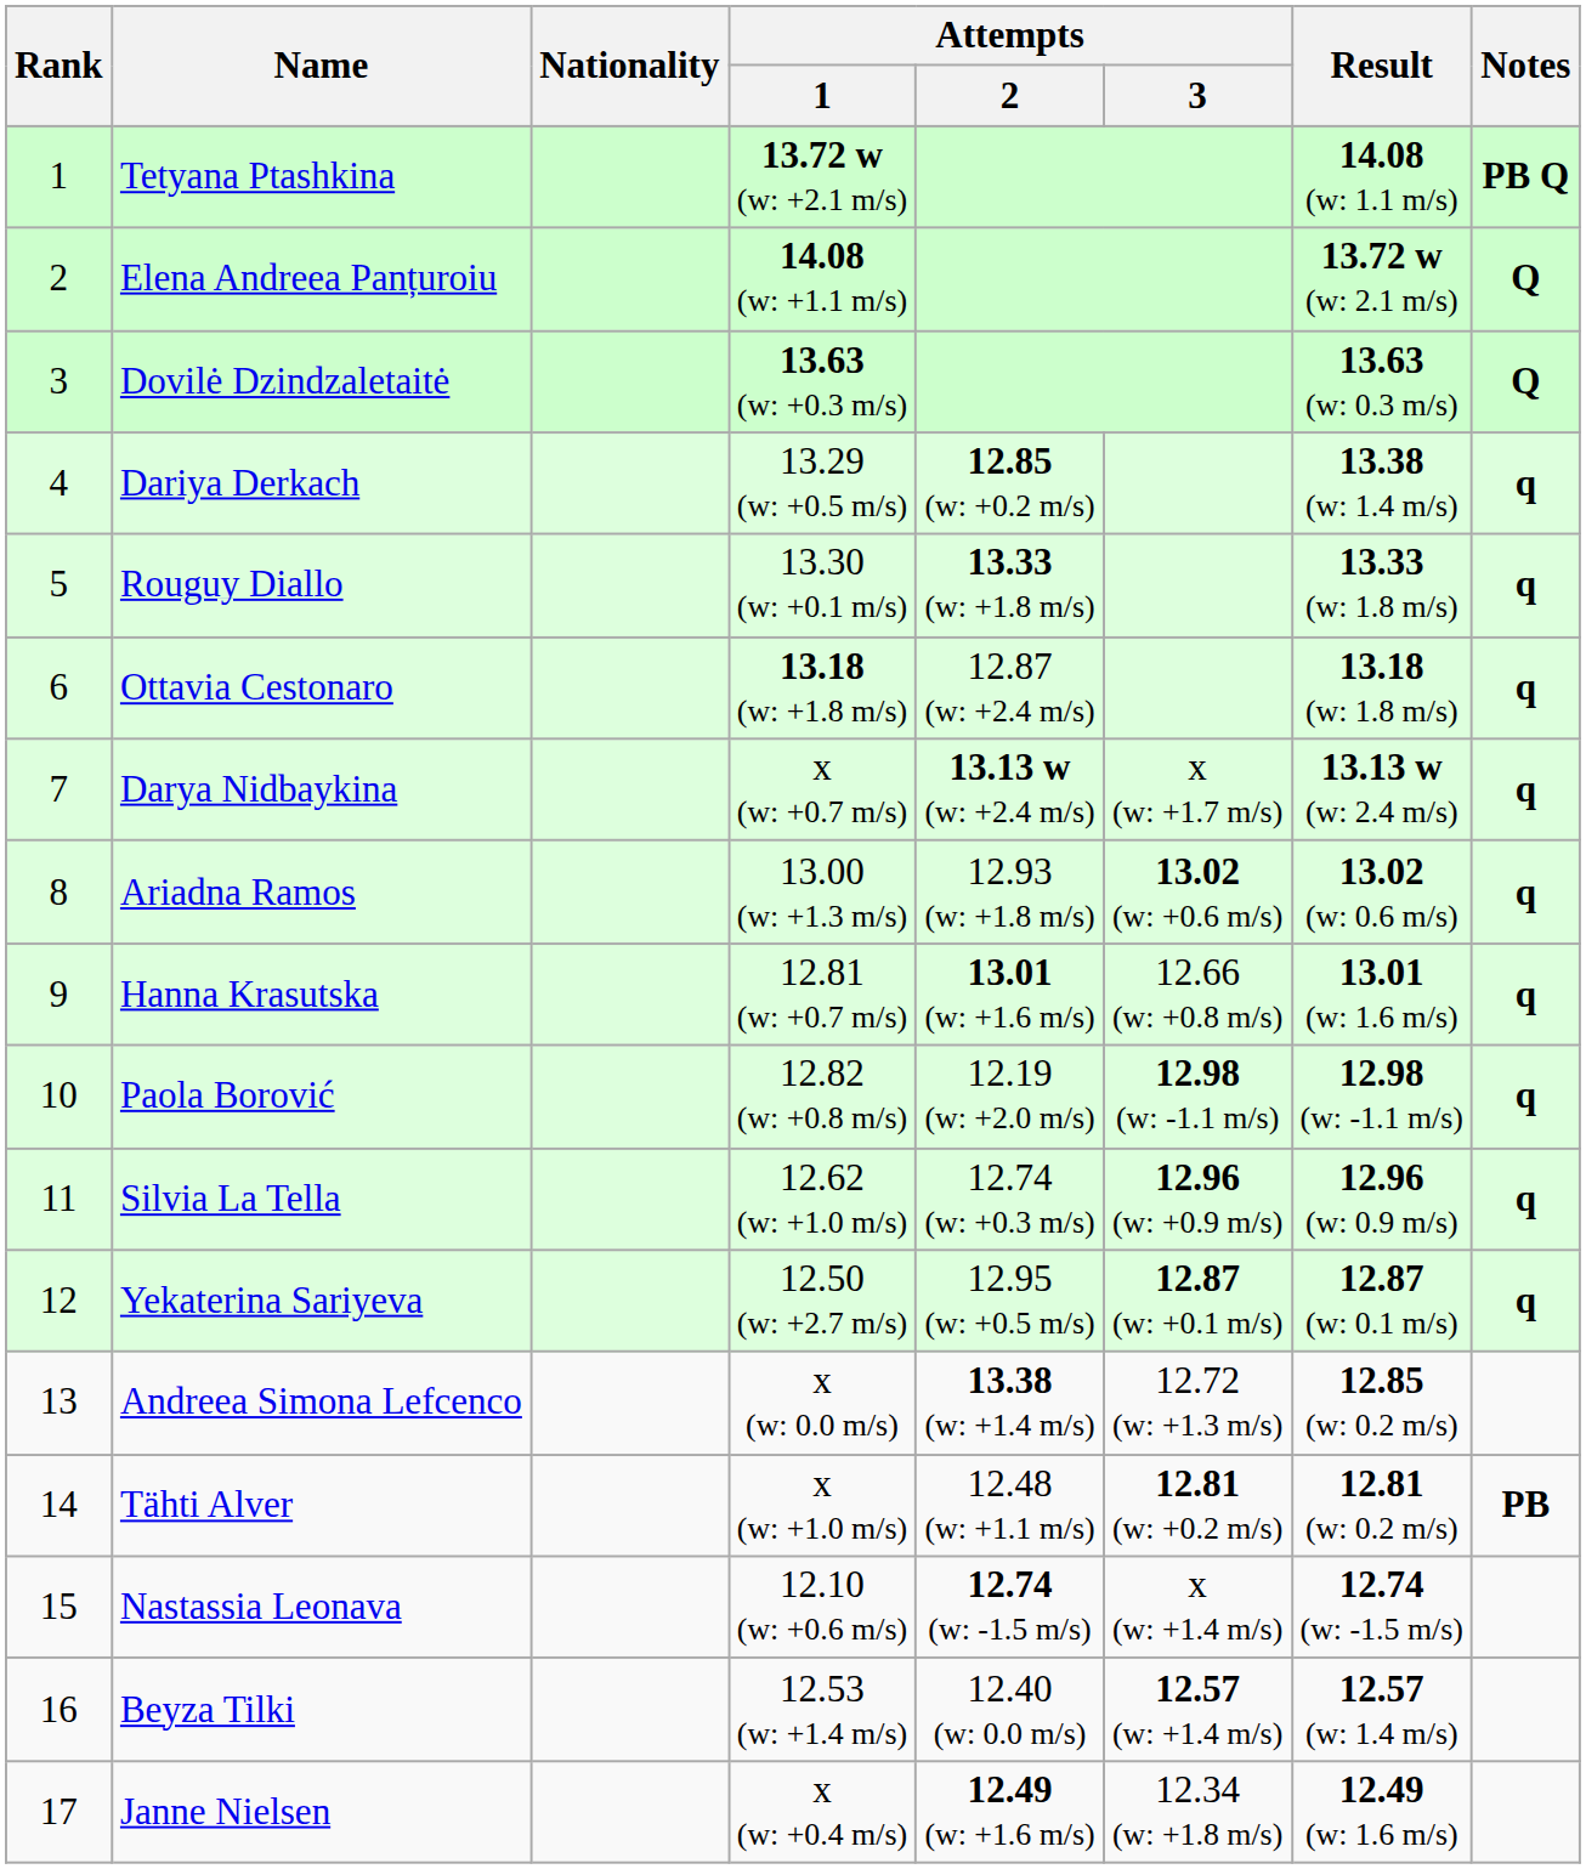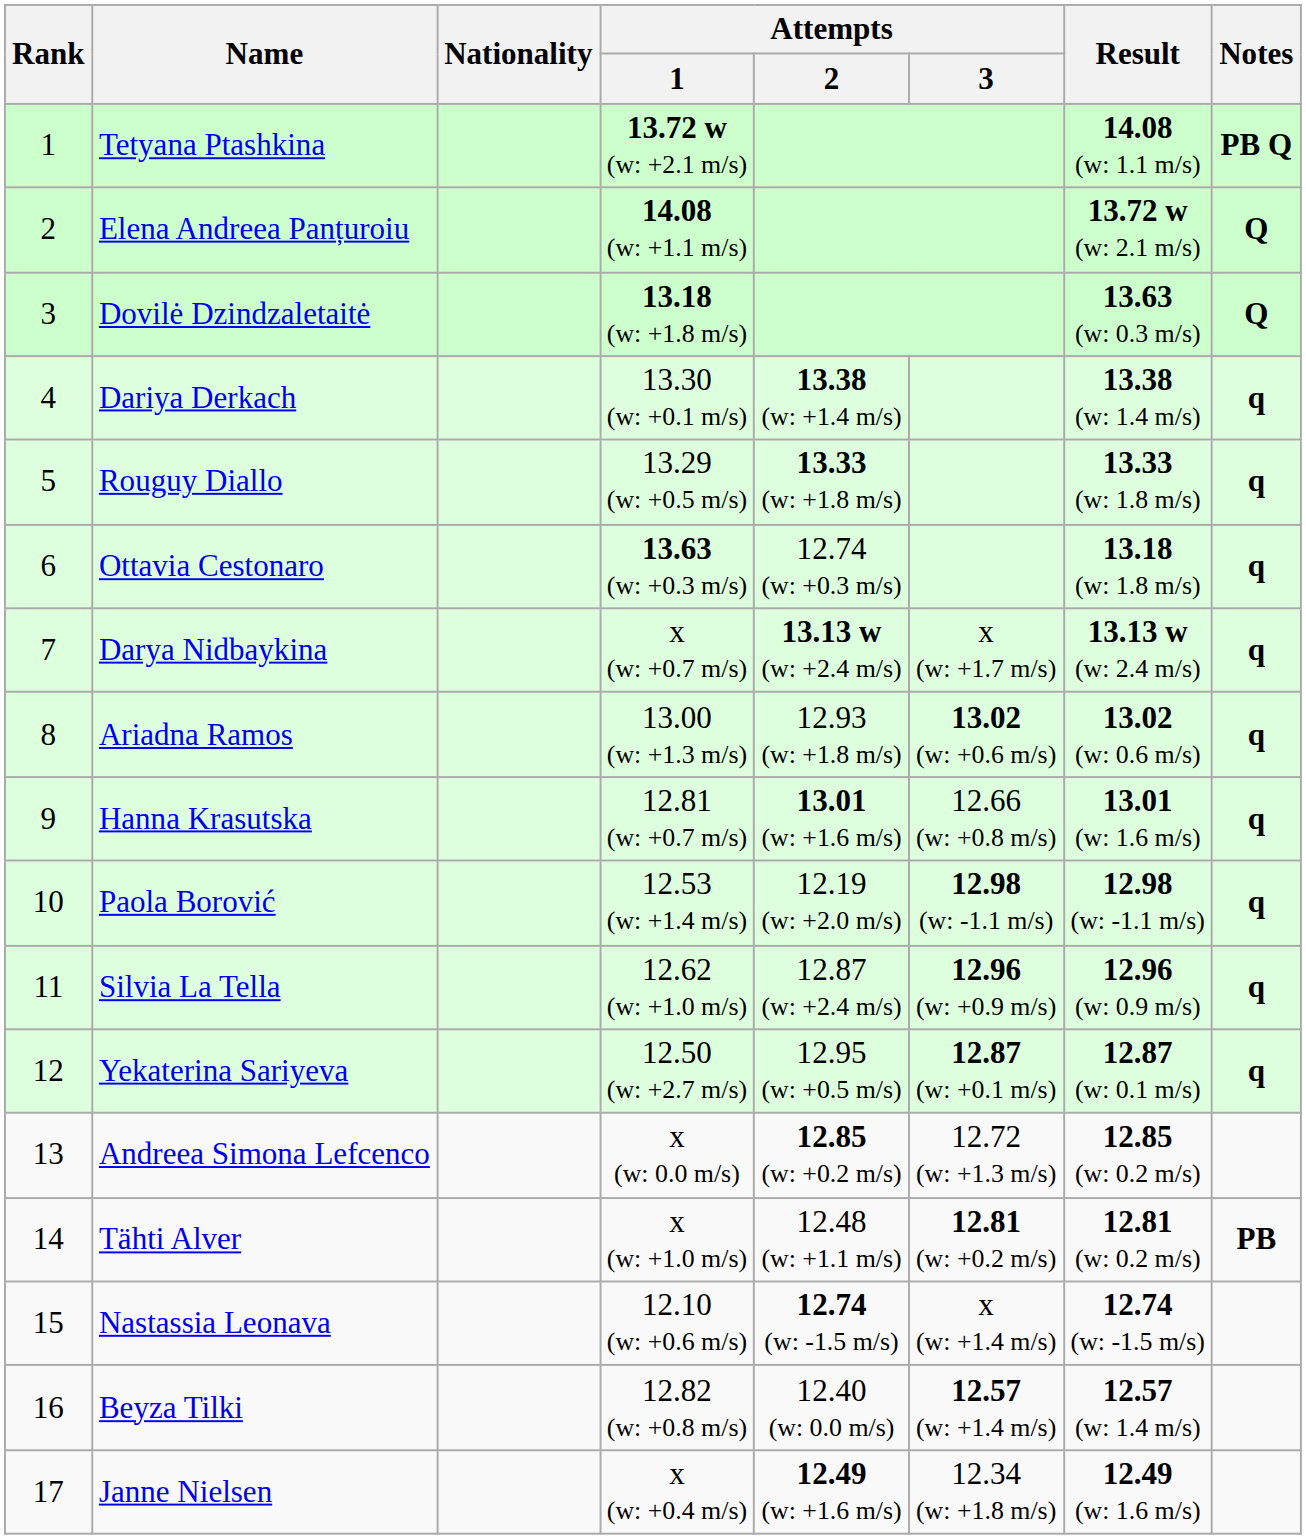 <table class="wikitable sortable" style="text-align:center">
 <tr>
 <th rowspan=2>Rank</th>
 <th rowspan=2>Name</th>
 <th rowspan=2>Nationality</th>
 <th colspan=3>Attempts</th>
 <th rowspan=2>Result</th>
 <th rowspan=2>Notes</th>
 </tr>
 <tr>
 <th>1</th>
 <th>2</th>
 <th>3</th>
 </tr>
 <tr bgcolor=ccffcc>
 <td>1</td>
 <td align=left><a href='#'>Tetyana Ptashkina</a></td>
 <td align=left></td>
 <td><strong>13.72  w</strong><br><small>(w: +2.1 m/s)</small></td>
 <td colspan=2></td>
 <td><strong>14.08</strong><br><small>(w: 1.1 m/s)</small></td>
 <td><strong>PB Q</strong></td>
 </tr>
 <tr bgcolor=ccffcc>
 <td>2</td>
 <td align=left><a href='#'>Elena Andreea Panțuroiu</a></td>
 <td align=left></td>
 <td><strong>14.08</strong><br><small>(w: +1.1 m/s)</small></td>
 <td colspan=2></td>
 <td><strong>13.72 w</strong><br><small>(w: 2.1 m/s)</small></td>
 <td><strong>Q</strong></td>
 </tr>
 <tr bgcolor=ccffcc>
 <td>3</td>
 <td align=left><a href='#'>Dovilė Dzindzaletaitė</a></td>
 <td align=left></td>
-<td><strong>13.63</strong><br><small>(w: +0.3 m/s)</small></td>
+<td><strong>13.18</strong><br><small>(w: +1.8 m/s)</small></td>
 <td colspan=2></td>
 <td><strong>13.63</strong><br><small>(w: 0.3 m/s)</small></td>
 <td><strong>Q</strong></td>
 </tr>
 <tr bgcolor=ddffdd>
 <td>4</td>
 <td align=left><a href='#'>Dariya Derkach</a></td>
 <td align=left></td>
-<td>13.29<br><small>(w: +0.5 m/s)</small></td>
-<td><strong>12.85</strong><br><small>(w: +0.2 m/s)</small></td>
+<td>13.30<br><small>(w: +0.1 m/s)</small></td>
+<td><strong>13.38</strong><br><small>(w: +1.4 m/s)</small></td>
 <td></td>
 <td><strong>13.38</strong><br><small>(w: 1.4 m/s)</small></td>
 <td><strong>q</strong></td>
 </tr>
 <tr bgcolor=ddffdd>
 <td>5</td>
 <td align=left><a href='#'>Rouguy Diallo</a></td>
 <td align=left></td>
-<td>13.30<br><small>(w: +0.1 m/s)</small></td>
+<td>13.29<br><small>(w: +0.5 m/s)</small></td>
 <td><strong>13.33</strong><br><small>(w: +1.8 m/s)</small></td>
 <td></td>
 <td><strong>13.33</strong><br><small>(w: 1.8 m/s)</small></td>
 <td><strong>q</strong></td>
 </tr>
 <tr bgcolor=ddffdd>
 <td>6</td>
 <td align=left><a href='#'>Ottavia Cestonaro</a></td>
 <td align=left></td>
-<td><strong>13.18</strong><br><small>(w: +1.8 m/s)</small></td>
-<td>12.87<br><small>(w: +2.4 m/s)</small></td>
+<td><strong>13.63</strong><br><small>(w: +0.3 m/s)</small></td>
+<td>12.74<br><small>(w: +0.3 m/s)</small></td>
 <td></td>
 <td><strong>13.18</strong><br><small>(w: 1.8 m/s)</small></td>
 <td><strong>q</strong></td>
 </tr>
 <tr bgcolor=ddffdd>
 <td>7</td>
 <td align=left><a href='#'>Darya Nidbaykina</a></td>
 <td align=left></td>
 <td>x<br><small>(w: +0.7 m/s)</small></td>
 <td><strong>13.13 w</strong><br><small>(w: +2.4 m/s)</small></td>
 <td>x<br><small>(w: +1.7 m/s)</small></td>
 <td><strong>13.13 w</strong><br><small>(w: 2.4 m/s)</small></td>
 <td><strong>q</strong></td>
 </tr>
 <tr bgcolor=ddffdd>
 <td>8</td>
 <td align=left><a href='#'>Ariadna Ramos</a></td>
 <td align=left></td>
 <td>13.00<br><small>(w: +1.3 m/s)</small></td>
 <td>12.93<br><small>(w: +1.8 m/s)</small></td>
 <td><strong>13.02</strong><br><small>(w: +0.6 m/s)</small></td>
 <td><strong>13.02</strong><br><small>(w: 0.6 m/s)</small></td>
 <td><strong>q</strong></td>
 </tr>
 <tr bgcolor=ddffdd>
 <td>9</td>
 <td align=left><a href='#'>Hanna Krasutska</a></td>
 <td align=left></td>
 <td>12.81<br><small>(w: +0.7 m/s)</small></td>
 <td><strong>13.01</strong><br><small>(w: +1.6 m/s)</small></td>
 <td>12.66<br><small>(w: +0.8 m/s)</small></td>
 <td><strong>13.01</strong><br><small>(w: 1.6 m/s)</small></td>
 <td><strong>q</strong></td>
 </tr>
 <tr bgcolor=ddffdd>
 <td>10</td>
 <td align=left><a href='#'>Paola Borović</a></td>
 <td align=left></td>
-<td>12.82<br><small>(w: +0.8 m/s)</small></td>
+<td>12.53<br><small>(w: +1.4 m/s)</small></td>
 <td>12.19<br><small>(w: +2.0 m/s)</small></td>
 <td><strong>12.98</strong><br><small>(w: -1.1 m/s)</small></td>
 <td><strong>12.98</strong><br><small>(w: -1.1 m/s)</small></td>
 <td><strong>q</strong></td>
 </tr>
 <tr bgcolor=ddffdd>
 <td>11</td>
 <td align=left><a href='#'>Silvia La Tella</a></td>
 <td align=left></td>
 <td>12.62<br><small>(w: +1.0 m/s)</small></td>
-<td>12.74<br><small>(w: +0.3 m/s)</small></td>
+<td>12.87<br><small>(w: +2.4 m/s)</small></td>
 <td><strong>12.96</strong><br><small>(w: +0.9 m/s)</small></td>
 <td><strong>12.96</strong><br><small>(w: 0.9 m/s)</small></td>
 <td><strong>q</strong></td>
 </tr>
 <tr bgcolor=ddffdd>
 <td>12</td>
 <td align=left><a href='#'>Yekaterina Sariyeva</a></td>
 <td align=left></td>
 <td>12.50<br><small>(w: +2.7 m/s)</small></td>
 <td>12.95<br><small>(w: +0.5 m/s)</small></td>
 <td><strong>12.87</strong><br><small>(w: +0.1 m/s)</small></td>
 <td><strong>12.87</strong><br><small>(w: 0.1 m/s)</small></td>
 <td><strong>q</strong></td>
 </tr>
 <tr>
 <td>13</td>
 <td align=left><a href='#'>Andreea Simona Lefcenco</a></td>
 <td align=left></td>
 <td>x<br><small>(w: 0.0 m/s)</small></td>
-<td><strong>13.38</strong><br><small>(w: +1.4 m/s)</small></td>
+<td><strong>12.85</strong><br><small>(w: +0.2 m/s)</small></td>
 <td>12.72<br><small>(w: +1.3 m/s)</small></td>
 <td><strong>12.85</strong><br><small>(w: 0.2 m/s)</small></td>
 <td></td>
 </tr>
 <tr>
 <td>14</td>
 <td align=left><a href='#'>Tähti Alver</a></td>
 <td align=left></td>
 <td>x<br><small>(w: +1.0 m/s)</small></td>
 <td>12.48<br><small>(w: +1.1 m/s)</small></td>
 <td><strong>12.81</strong><br><small>(w: +0.2 m/s)</small></td>
 <td><strong>12.81</strong><br><small>(w: 0.2 m/s)</small></td>
 <td><strong>PB</strong></td>
 </tr>
 <tr>
 <td>15</td>
 <td align=left><a href='#'>Nastassia Leonava</a></td>
 <td align=left></td>
 <td>12.10<br><small>(w: +0.6 m/s)</small></td>
 <td><strong>12.74</strong><br><small>(w: -1.5 m/s)</small></td>
 <td>x<br><small>(w: +1.4 m/s)</small></td>
 <td><strong>12.74</strong><br><small>(w: -1.5 m/s)</small></td>
 <td></td>
 </tr>
 <tr>
 <td>16</td>
 <td align=left><a href='#'>Beyza Tilki</a></td>
 <td align=left></td>
-<td>12.53<br><small>(w: +1.4 m/s)</small></td>
+<td>12.82<br><small>(w: +0.8 m/s)</small></td>
 <td>12.40<br><small>(w: 0.0 m/s)</small></td>
 <td><strong>12.57</strong><br><small>(w: +1.4 m/s)</small></td>
 <td><strong>12.57</strong><br><small>(w: 1.4 m/s)</small></td>
 <td></td>
 </tr>
 <tr>
 <td>17</td>
 <td align=left><a href='#'>Janne Nielsen</a></td>
 <td align=left></td>
 <td>x<br><small>(w: +0.4 m/s)</small></td>
 <td><strong>12.49</strong><br><small>(w: +1.6 m/s)</small></td>
 <td>12.34<br><small>(w: +1.8 m/s)</small></td>
 <td><strong>12.49</strong><br><small>(w: 1.6 m/s)</small></td>
 <td></td>
 </tr>
 </table>
